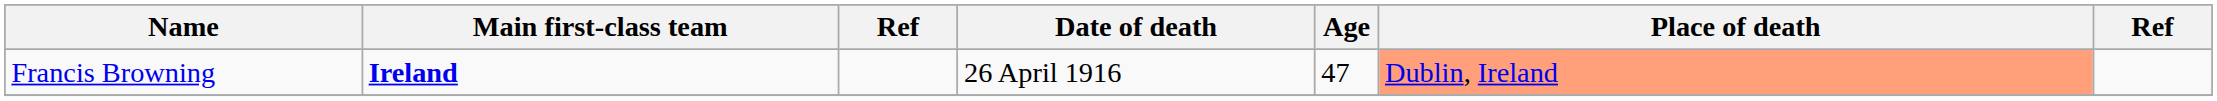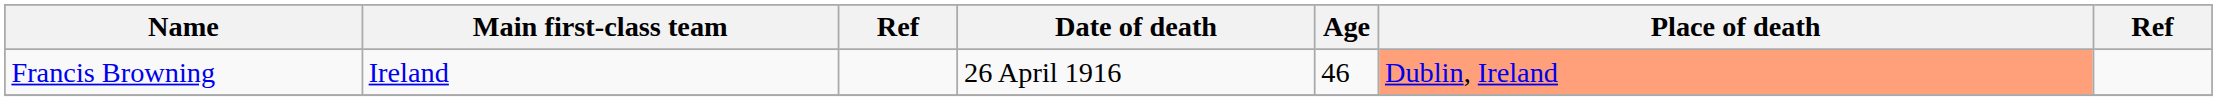 <table class="wikitable sortable">
 <tr>
 <th width=15%>Name</th>
 <th width=20%>Main first-class team</th>
 <th width=5%>Ref</th>
 <th width=15%>Date of death</th>
 <th width=2%>Age</th>
 <th width=30%>Place of death</th>
 <th width=5%>Ref</th>
 </tr>
 <tr>
 <td><a href='#'>Francis Browning</a></td>
-<td><strong><a href='#'>Ireland</a></strong></td>
+<td><a href='#'>Ireland</a></td>
 <td></td>
 <td>26 April 1916</td>
-<td>47</td>
+<td>46</td>
 <td style="background: lightsalmon;"><a href='#'>Dublin</a>, <a href='#'>Ireland</a></td>
 <td></td>
 </tr>
 <tr>
 </tr>
 </table>
